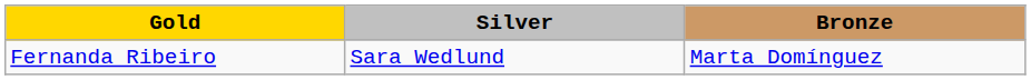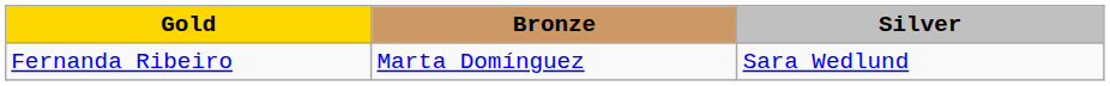 <table class="wikitable" style="text-align:left">
 <tr align="center">
 <td width=200 bgcolor=gold><strong>Gold</strong></td>
+<td width=200 bgcolor=CC9966><strong>Bronze</strong></td>
 <td width=200 bgcolor=silver><strong>Silver</strong></td>
-<td width=200 bgcolor=CC9966><strong>Bronze</strong></td>
 </tr>
 <tr>
 <td><a href='#'>Fernanda Ribeiro</a><br><em></em></td>
+<td><a href='#'>Marta Domínguez</a><br><em></em></td>
 <td><a href='#'>Sara Wedlund</a><br><em></em></td>
-<td><a href='#'>Marta Domínguez</a><br><em></em></td>
 </tr>
 </table>
